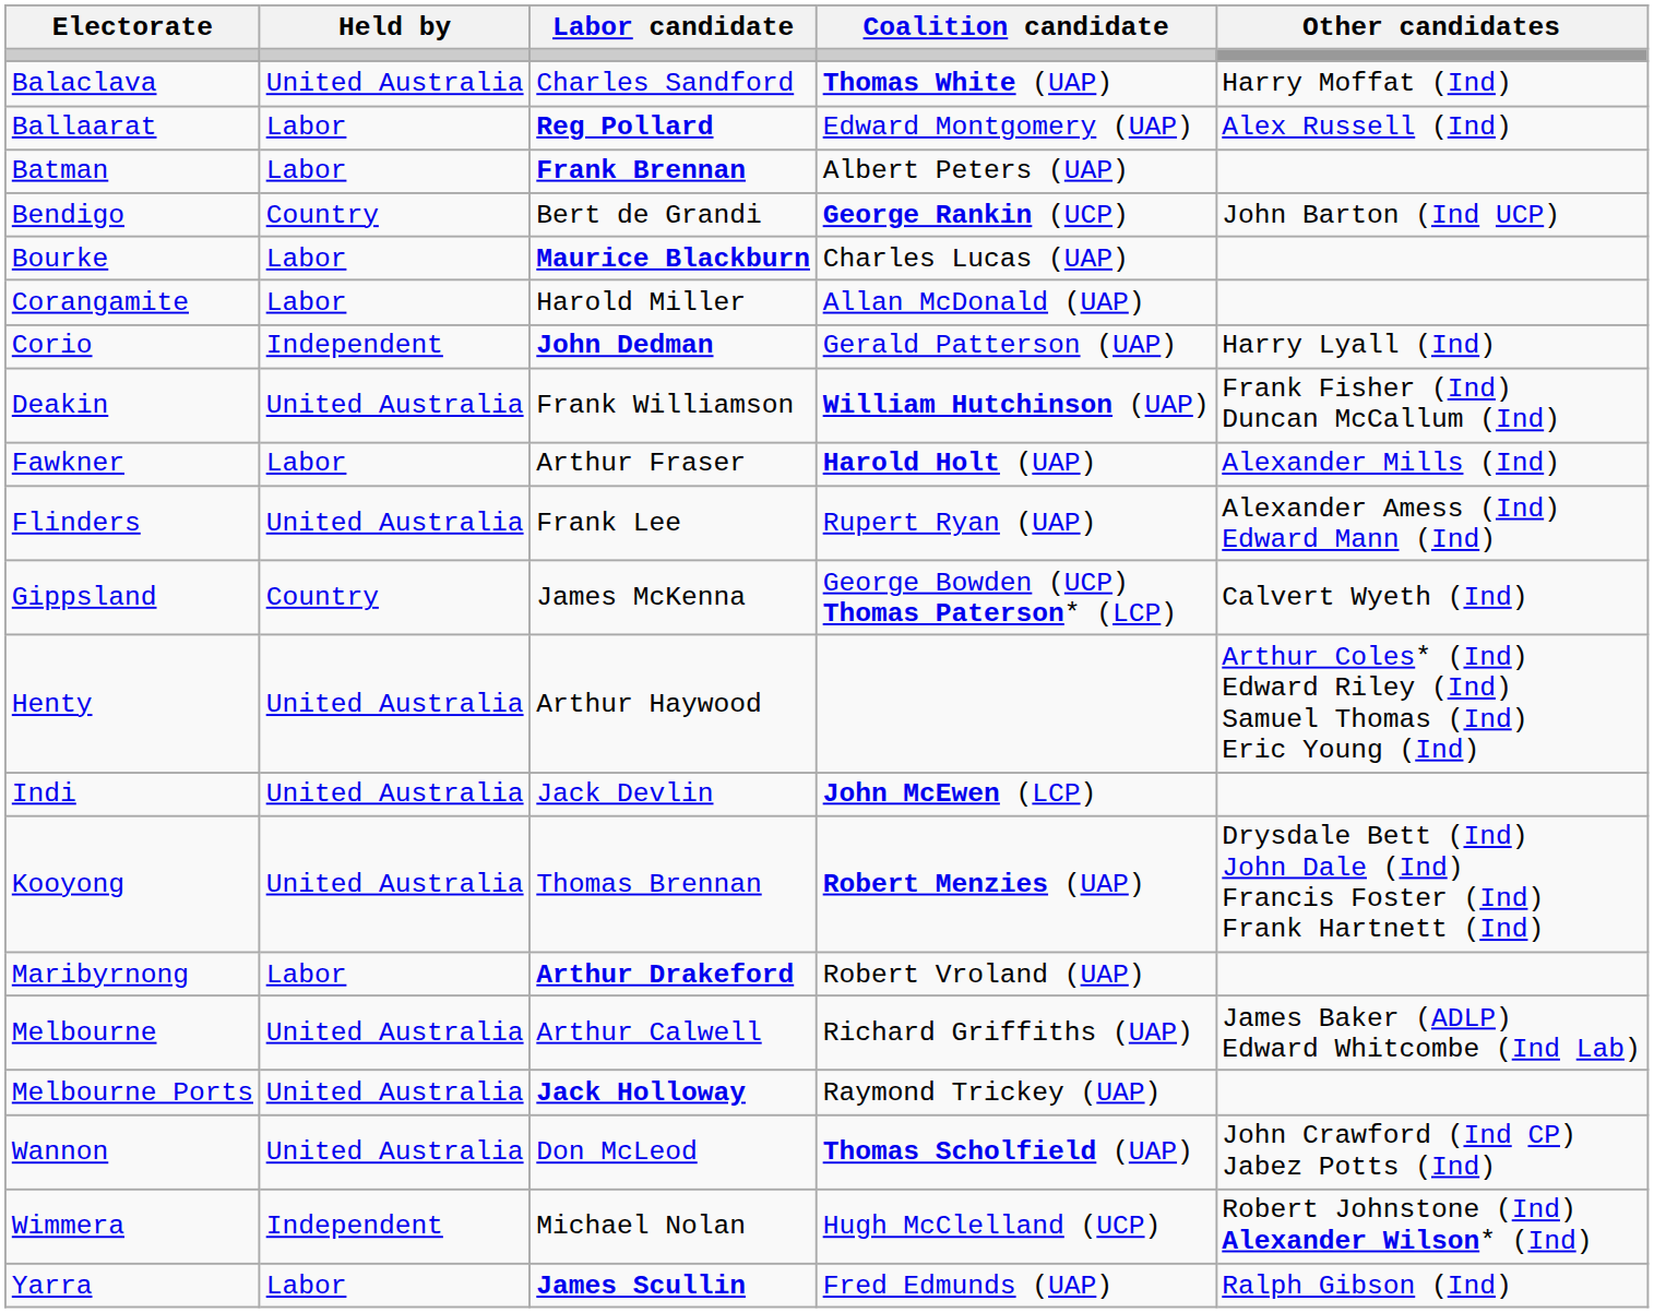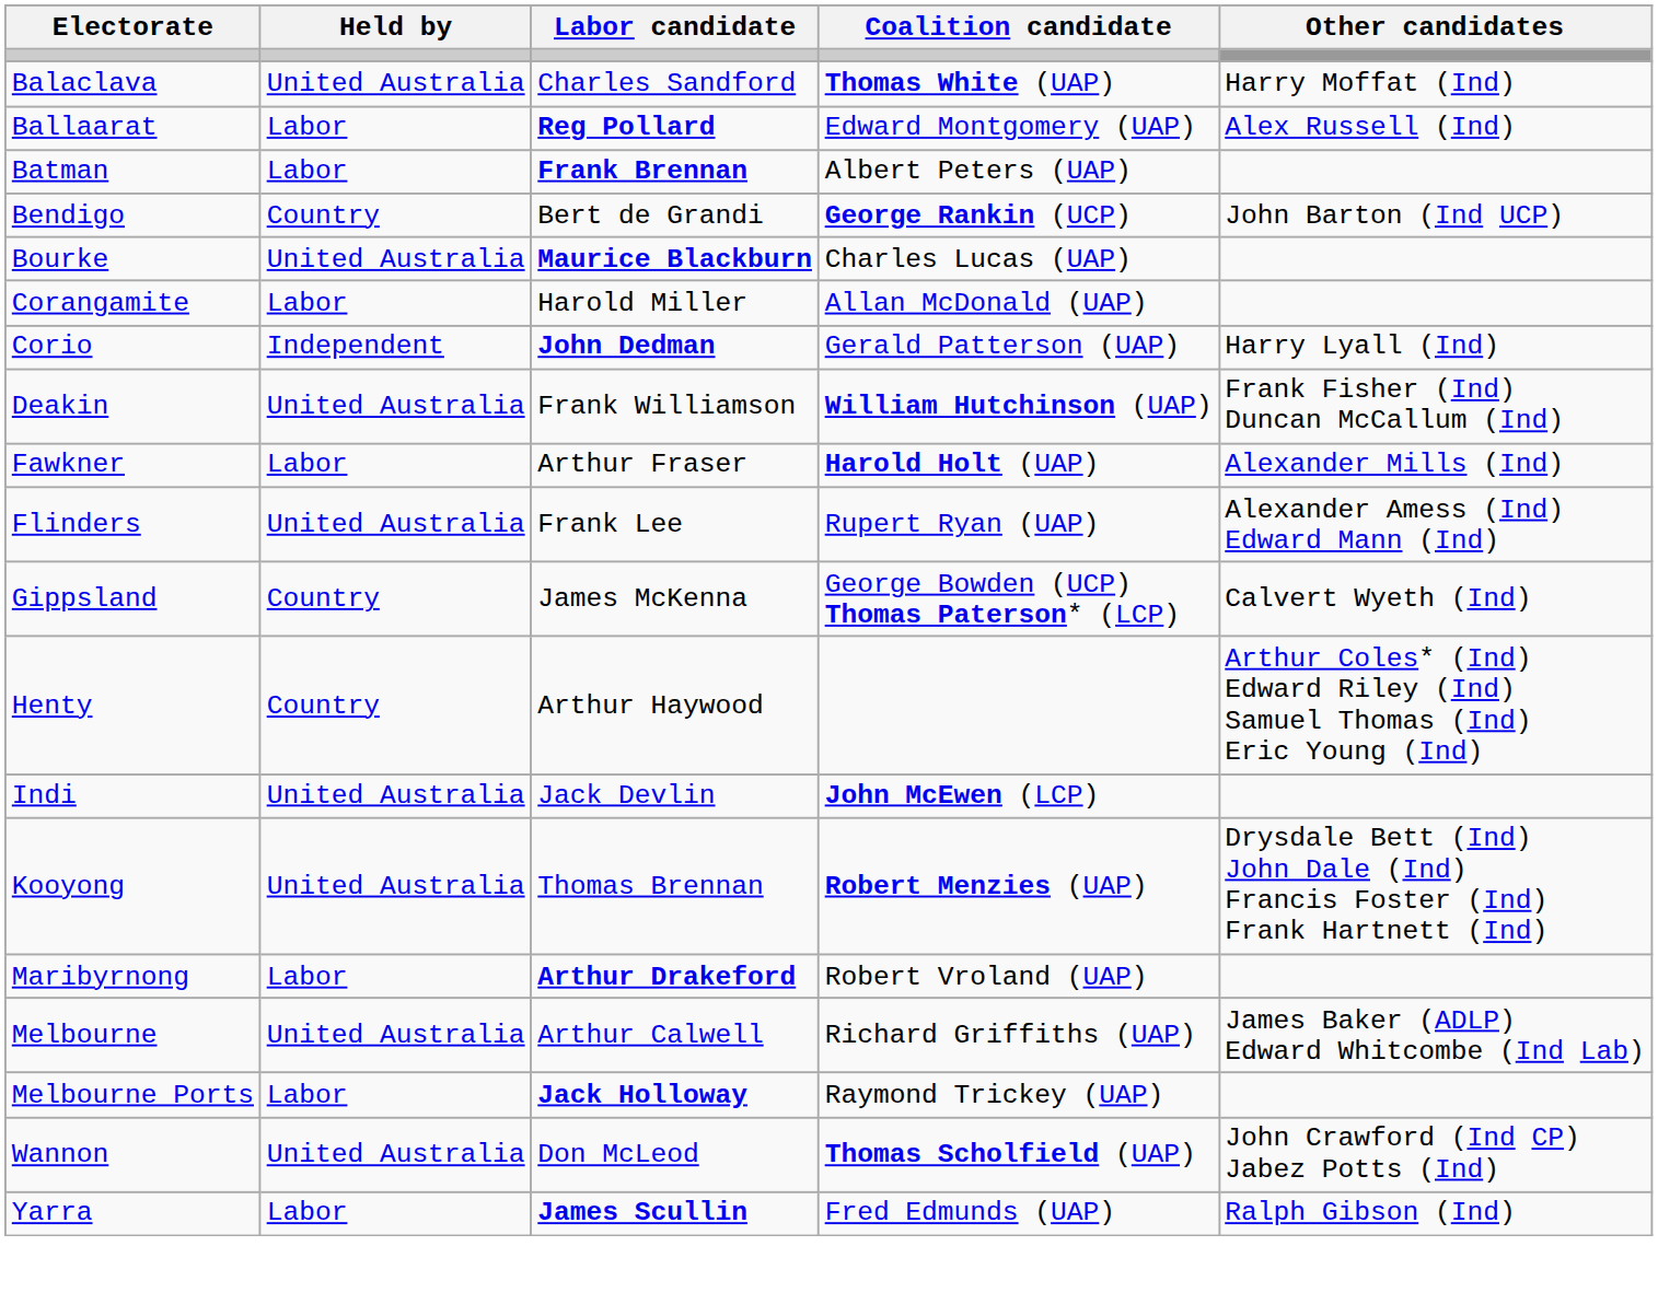 <table class="wikitable">
 <tr>
 <th>Electorate</th>
 <th>Held by</th>
 <th><a href='#'>Labor</a> candidate</th>
 <th><a href='#'>Coalition</a> candidate</th>
 <th>Other candidates</th>
 </tr>
 <tr bgcolor="#cccccc">
 <td></td>
 <td></td>
 <td></td>
 <td></td>
 <td bgcolor="#999999"></td>
 </tr>
 <tr>
 <td><a href='#'>Balaclava</a></td>
 <td><a href='#'>United Australia</a></td>
 <td><a href='#'>Charles Sandford</a></td>
 <td><strong><a href='#'>Thomas White</a></strong> (<a href='#'>UAP</a>)</td>
 <td>Harry Moffat (<a href='#'>Ind</a>)</td>
 </tr>
 <tr>
 <td><a href='#'>Ballaarat</a></td>
 <td><a href='#'>Labor</a></td>
 <td><strong><a href='#'>Reg Pollard</a></strong></td>
 <td><a href='#'>Edward Montgomery</a> (<a href='#'>UAP</a>)</td>
 <td><a href='#'>Alex Russell</a> (<a href='#'>Ind</a>)</td>
 </tr>
 <tr>
 <td><a href='#'>Batman</a></td>
 <td><a href='#'>Labor</a></td>
 <td><strong><a href='#'>Frank Brennan</a></strong></td>
 <td>Albert Peters (<a href='#'>UAP</a>)</td>
 <td></td>
 </tr>
 <tr>
 <td><a href='#'>Bendigo</a></td>
 <td><a href='#'>Country</a></td>
 <td>Bert de Grandi</td>
 <td><strong><a href='#'>George Rankin</a></strong> (<a href='#'>UCP</a>)</td>
 <td>John Barton (<a href='#'>Ind</a> <a href='#'>UCP</a>)</td>
 </tr>
 <tr>
 <td><a href='#'>Bourke</a></td>
-<td><a href='#'>Labor</a></td>
+<td><a href='#'>United Australia</a></td>
 <td><strong><a href='#'>Maurice Blackburn</a></strong></td>
 <td>Charles Lucas (<a href='#'>UAP</a>)</td>
 <td></td>
 </tr>
 <tr>
 <td><a href='#'>Corangamite</a></td>
 <td><a href='#'>Labor</a></td>
 <td>Harold Miller</td>
 <td><a href='#'>Allan McDonald</a> (<a href='#'>UAP</a>)</td>
 <td></td>
 </tr>
 <tr>
 <td><a href='#'>Corio</a></td>
 <td><a href='#'>Independent</a></td>
 <td><strong><a href='#'>John Dedman</a></strong></td>
 <td><a href='#'>Gerald Patterson</a> (<a href='#'>UAP</a>)</td>
 <td>Harry Lyall (<a href='#'>Ind</a>)</td>
 </tr>
 <tr>
 <td><a href='#'>Deakin</a></td>
 <td><a href='#'>United Australia</a></td>
 <td>Frank Williamson</td>
 <td><strong><a href='#'>William Hutchinson</a></strong> (<a href='#'>UAP</a>)</td>
 <td>Frank Fisher (<a href='#'>Ind</a>)<br>Duncan McCallum (<a href='#'>Ind</a>)</td>
 </tr>
 <tr>
 <td><a href='#'>Fawkner</a></td>
 <td><a href='#'>Labor</a></td>
 <td>Arthur Fraser</td>
 <td><strong><a href='#'>Harold Holt</a></strong> (<a href='#'>UAP</a>)</td>
 <td><a href='#'>Alexander Mills</a> (<a href='#'>Ind</a>)</td>
 </tr>
 <tr>
 <td><a href='#'>Flinders</a></td>
 <td><a href='#'>United Australia</a></td>
 <td>Frank Lee</td>
 <td><a href='#'>Rupert Ryan</a> (<a href='#'>UAP</a>)</td>
 <td>Alexander Amess (<a href='#'>Ind</a>)<br><a href='#'>Edward Mann</a> (<a href='#'>Ind</a>)</td>
 </tr>
 <tr>
 <td><a href='#'>Gippsland</a></td>
 <td><a href='#'>Country</a></td>
 <td>James McKenna</td>
 <td><a href='#'>George Bowden</a> (<a href='#'>UCP</a>)<br><strong><a href='#'>Thomas Paterson</a></strong>* (<a href='#'>LCP</a>)</td>
 <td>Calvert Wyeth (<a href='#'>Ind</a>)</td>
 </tr>
 <tr>
 <td><a href='#'>Henty</a></td>
-<td><a href='#'>United Australia</a></td>
+<td><a href='#'>Country</a></td>
 <td>Arthur Haywood</td>
 <td></td>
 <td><a href='#'>Arthur Coles</a>* (<a href='#'>Ind</a>)<br>Edward Riley (<a href='#'>Ind</a>)<br>Samuel Thomas (<a href='#'>Ind</a>)<br>Eric Young (<a href='#'>Ind</a>)</td>
 </tr>
 <tr>
 <td><a href='#'>Indi</a></td>
 <td><a href='#'>United Australia</a></td>
 <td><a href='#'>Jack Devlin</a></td>
 <td><strong><a href='#'>John McEwen</a></strong> (<a href='#'>LCP</a>)</td>
 <td></td>
 </tr>
 <tr>
 <td><a href='#'>Kooyong</a></td>
 <td><a href='#'>United Australia</a></td>
 <td><a href='#'>Thomas Brennan</a></td>
 <td><strong><a href='#'>Robert Menzies</a></strong> (<a href='#'>UAP</a>)</td>
 <td>Drysdale Bett (<a href='#'>Ind</a>)<br><a href='#'>John Dale</a> (<a href='#'>Ind</a>)<br>Francis Foster (<a href='#'>Ind</a>)<br>Frank Hartnett (<a href='#'>Ind</a>)</td>
 </tr>
 <tr>
 <td><a href='#'>Maribyrnong</a></td>
 <td><a href='#'>Labor</a></td>
 <td><strong><a href='#'>Arthur Drakeford</a></strong></td>
 <td>Robert Vroland (<a href='#'>UAP</a>)</td>
 <td></td>
 </tr>
 <tr>
 <td><a href='#'>Melbourne</a></td>
 <td><a href='#'>United Australia</a></td>
 <td><a href='#'>Arthur Calwell</a></td>
 <td>Richard Griffiths (<a href='#'>UAP</a>)</td>
 <td>James Baker (<a href='#'>ADLP</a>)<br>Edward Whitcombe (<a href='#'>Ind</a> <a href='#'>Lab</a>)</td>
 </tr>
 <tr>
 <td><a href='#'>Melbourne Ports</a></td>
-<td><a href='#'>United Australia</a></td>
+<td><a href='#'>Labor</a></td>
 <td><strong><a href='#'>Jack Holloway</a></strong></td>
 <td>Raymond Trickey (<a href='#'>UAP</a>)</td>
 <td></td>
 </tr>
 <tr>
 <td><a href='#'>Wannon</a></td>
 <td><a href='#'>United Australia</a></td>
 <td><a href='#'>Don McLeod</a></td>
 <td><strong><a href='#'>Thomas Scholfield</a></strong> (<a href='#'>UAP</a>)</td>
 <td>John Crawford (<a href='#'>Ind</a> <a href='#'>CP</a>)<br>Jabez Potts (<a href='#'>Ind</a>)</td>
 </tr>
 <tr>
-<td><a href='#'>Wimmera</a></td>
-<td><a href='#'>Independent</a></td>
-<td>Michael Nolan</td>
-<td><a href='#'>Hugh McClelland</a> (<a href='#'>UCP</a>)</td>
-<td>Robert Johnstone (<a href='#'>Ind</a>)<br><strong><a href='#'>Alexander Wilson</a></strong>* (<a href='#'>Ind</a>)</td>
-</tr>
-<tr>
 <td><a href='#'>Yarra</a></td>
 <td><a href='#'>Labor</a></td>
 <td><strong><a href='#'>James Scullin</a></strong></td>
 <td><a href='#'>Fred Edmunds</a> (<a href='#'>UAP</a>)</td>
 <td><a href='#'>Ralph Gibson</a> (<a href='#'>Ind</a>)</td>
 </tr>
 </table>
